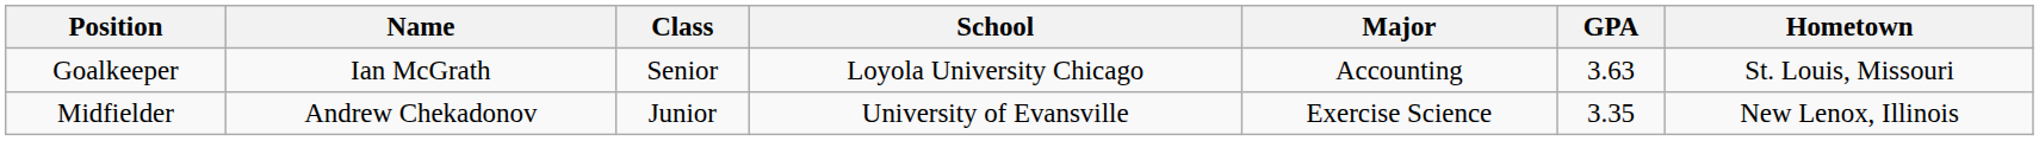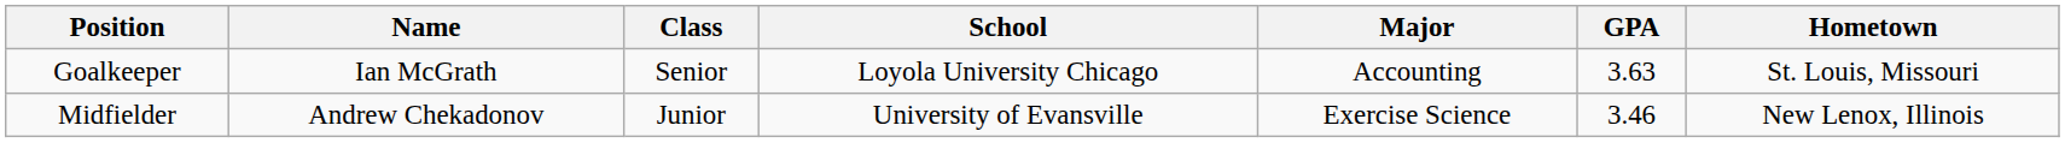 <table class="wikitable" style="text-align: center; width:60%">
 <tr>
 <th>Position</th>
 <th>Name</th>
 <th>Class</th>
 <th>School</th>
 <th>Major</th>
 <th>GPA</th>
 <th>Hometown</th>
 </tr>
 <tr>
 <td>Goalkeeper</td>
 <td>Ian McGrath</td>
 <td>Senior</td>
 <td>Loyola University Chicago</td>
 <td>Accounting</td>
 <td>3.63</td>
 <td>St. Louis, Missouri</td>
 </tr>
 <tr>
 <td>Midfielder</td>
 <td>Andrew Chekadonov</td>
 <td>Junior</td>
 <td>University of Evansville</td>
 <td>Exercise Science</td>
-<td>3.35</td>
+<td>3.46</td>
 <td>New Lenox, Illinois</td>
 </tr>
 </table>
